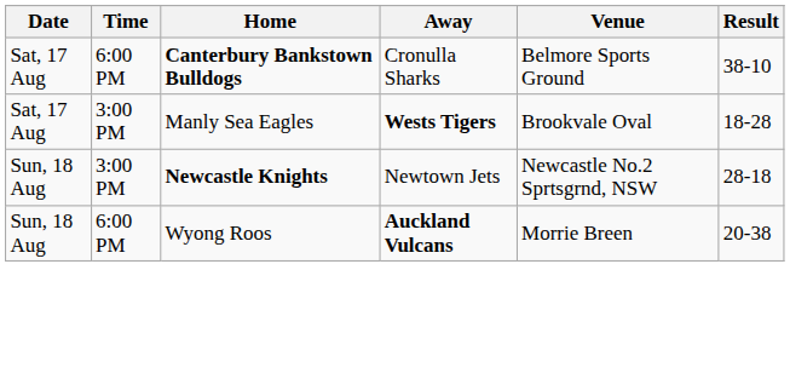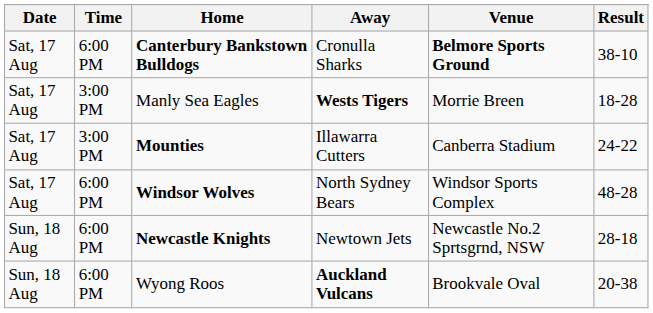 <table align="center" class="wikitable">
 <tr bgcolor="#FF0033">
 </tr>
 <tr>
 <th>Date</th>
 <th>Time</th>
 <th>Home</th>
 <th>Away</th>
 <th>Venue</th>
 <th>Result</th>
 </tr>
 <tr>
 <td>Sat, 17 Aug</td>
 <td>6:00 PM</td>
 <td><strong>Canterbury Bankstown Bulldogs</strong></td>
 <td>Cronulla Sharks</td>
-<td>Belmore Sports Ground</td>
+<td><strong>Belmore Sports Ground</strong></td>
 <td>38-10</td>
 </tr>
 <tr>
 <td>Sat, 17 Aug</td>
 <td>3:00 PM</td>
 <td>Manly Sea Eagles</td>
 <td><strong>Wests Tigers</strong></td>
-<td>Brookvale Oval</td>
+<td>Morrie Breen</td>
 <td>18-28</td>
 </tr>
 <tr>
+<td>Sat, 17 Aug</td>
+<td>3:00 PM</td>
+<td><strong>Mounties</strong></td>
+<td>Illawarra Cutters</td>
+<td>Canberra Stadium</td>
+<td>24-22</td>
+</tr>
+<tr>
+<td>Sat, 17 Aug</td>
+<td>6:00 PM</td>
+<td><strong>Windsor Wolves</strong></td>
+<td>North Sydney Bears</td>
+<td>Windsor Sports Complex</td>
+<td>48-28</td>
+</tr>
+<tr>
 <td>Sun, 18 Aug</td>
-<td>3:00 PM</td>
+<td>6:00 PM</td>
 <td><strong>Newcastle Knights</strong></td>
 <td>Newtown Jets</td>
 <td>Newcastle No.2 Sprtsgrnd, NSW</td>
 <td>28-18</td>
 </tr>
 <tr>
 <td>Sun, 18 Aug</td>
 <td>6:00 PM</td>
 <td>Wyong Roos</td>
 <td><strong>Auckland Vulcans</strong></td>
-<td>Morrie Breen</td>
+<td>Brookvale Oval</td>
 <td>20-38</td>
 </tr>
 </table>
